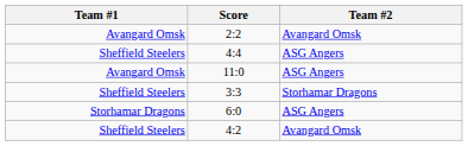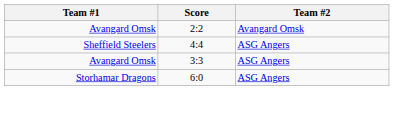 <table class="wikitable" style="text-align: center;">
 <tr>
 <th width=22%>Team #1</th>
 <th width=11%>Score</th>
 <th width=22%>Team #2</th>
 </tr>
 <tr>
 <td style="text-align: right;"><a href='#'>Avangard Omsk</a> </td>
 <td>2:2</td>
 <td style="text-align: left;"> <a href='#'>Avangard Omsk</a></td>
 </tr>
 <tr>
 <td style="text-align: right;"><a href='#'>Sheffield Steelers</a> </td>
 <td>4:4</td>
 <td style="text-align: left;"> <a href='#'>ASG Angers</a></td>
 </tr>
 <tr>
 <td style="text-align: right;"><a href='#'>Avangard Omsk</a> </td>
-<td>11:0</td>
+<td>3:3</td>
 <td style="text-align: left;"> <a href='#'>ASG Angers</a></td>
-</tr>
-<tr>
-<td style="text-align: right;"><a href='#'>Sheffield Steelers</a> </td>
-<td>3:3</td>
-<td style="text-align: left;"> <a href='#'>Storhamar Dragons</a></td>
 </tr>
 <tr>
 <td style="text-align: right;"><a href='#'>Storhamar Dragons</a> </td>
 <td>6:0</td>
 <td style="text-align: left;"> <a href='#'>ASG Angers</a></td>
 </tr>
-<tr>
-<td style="text-align: right;"><a href='#'>Sheffield Steelers</a> </td>
-<td>4:2</td>
-<td style="text-align: left;"> <a href='#'>Avangard Omsk</a></td>
-</tr>
 </table>
